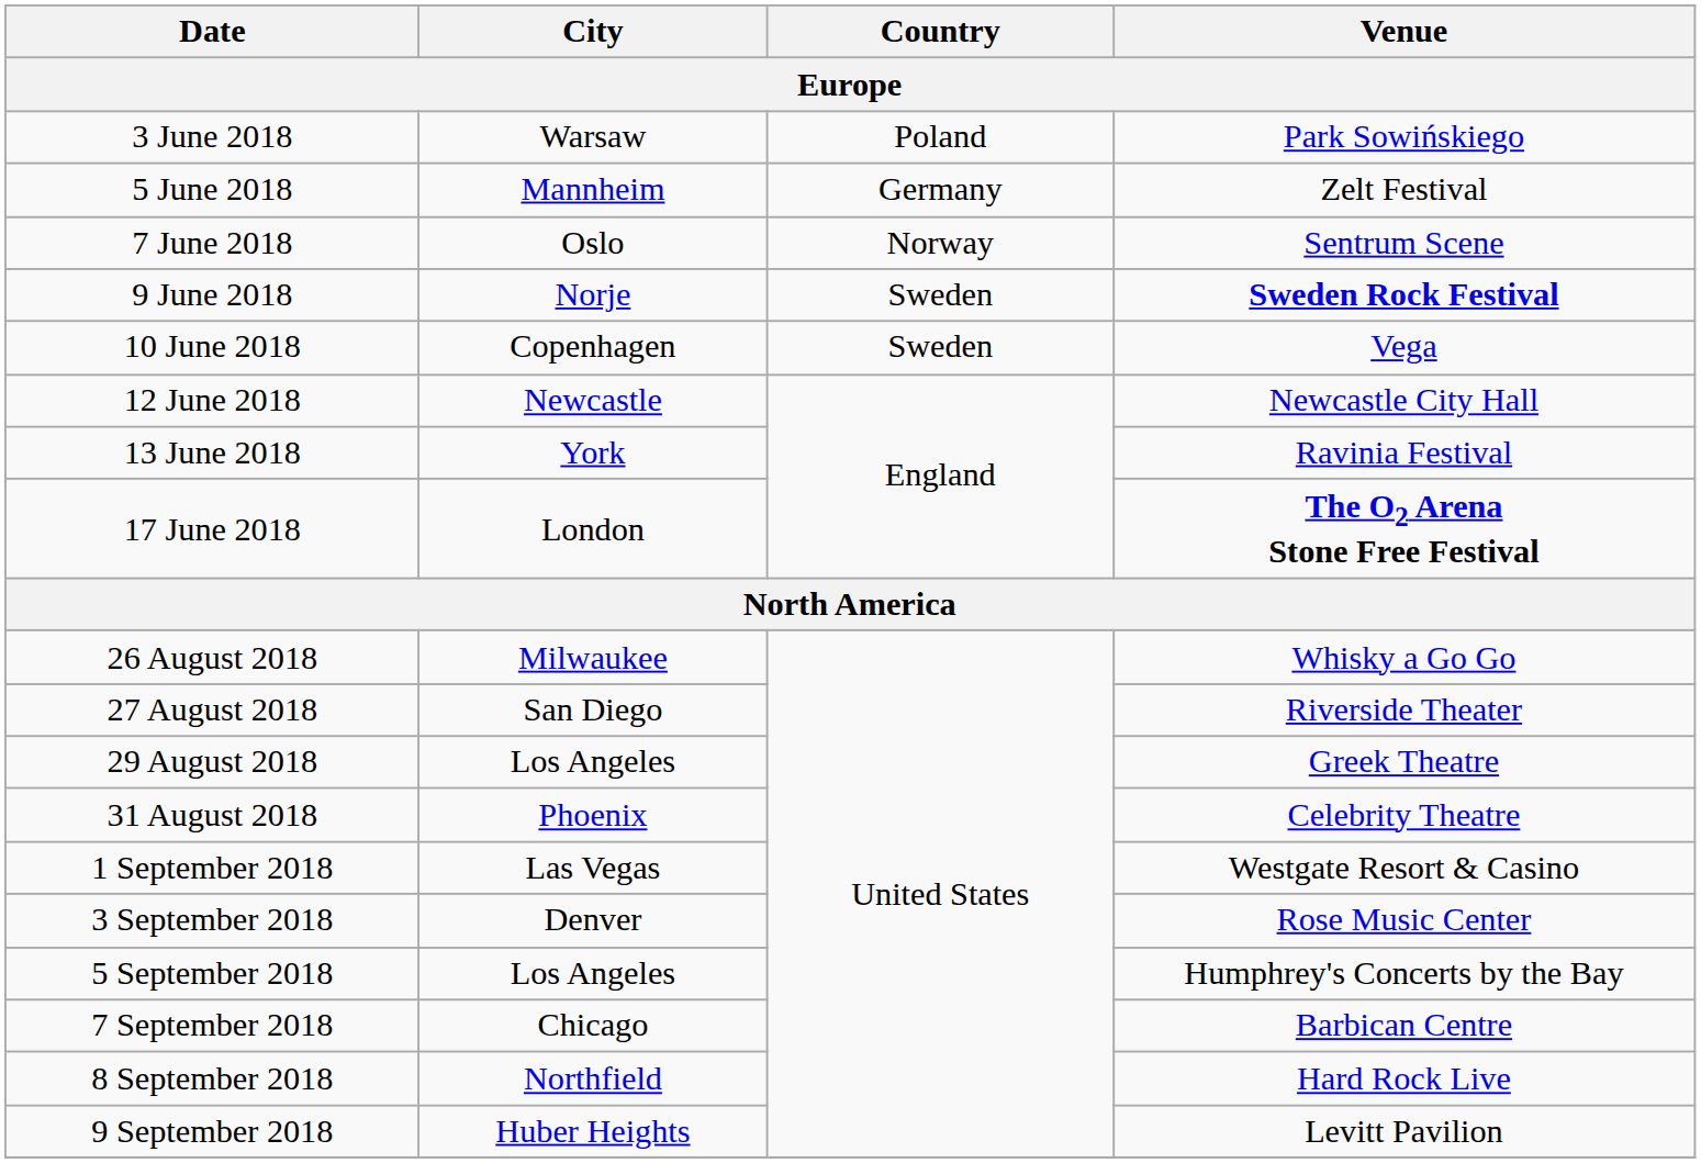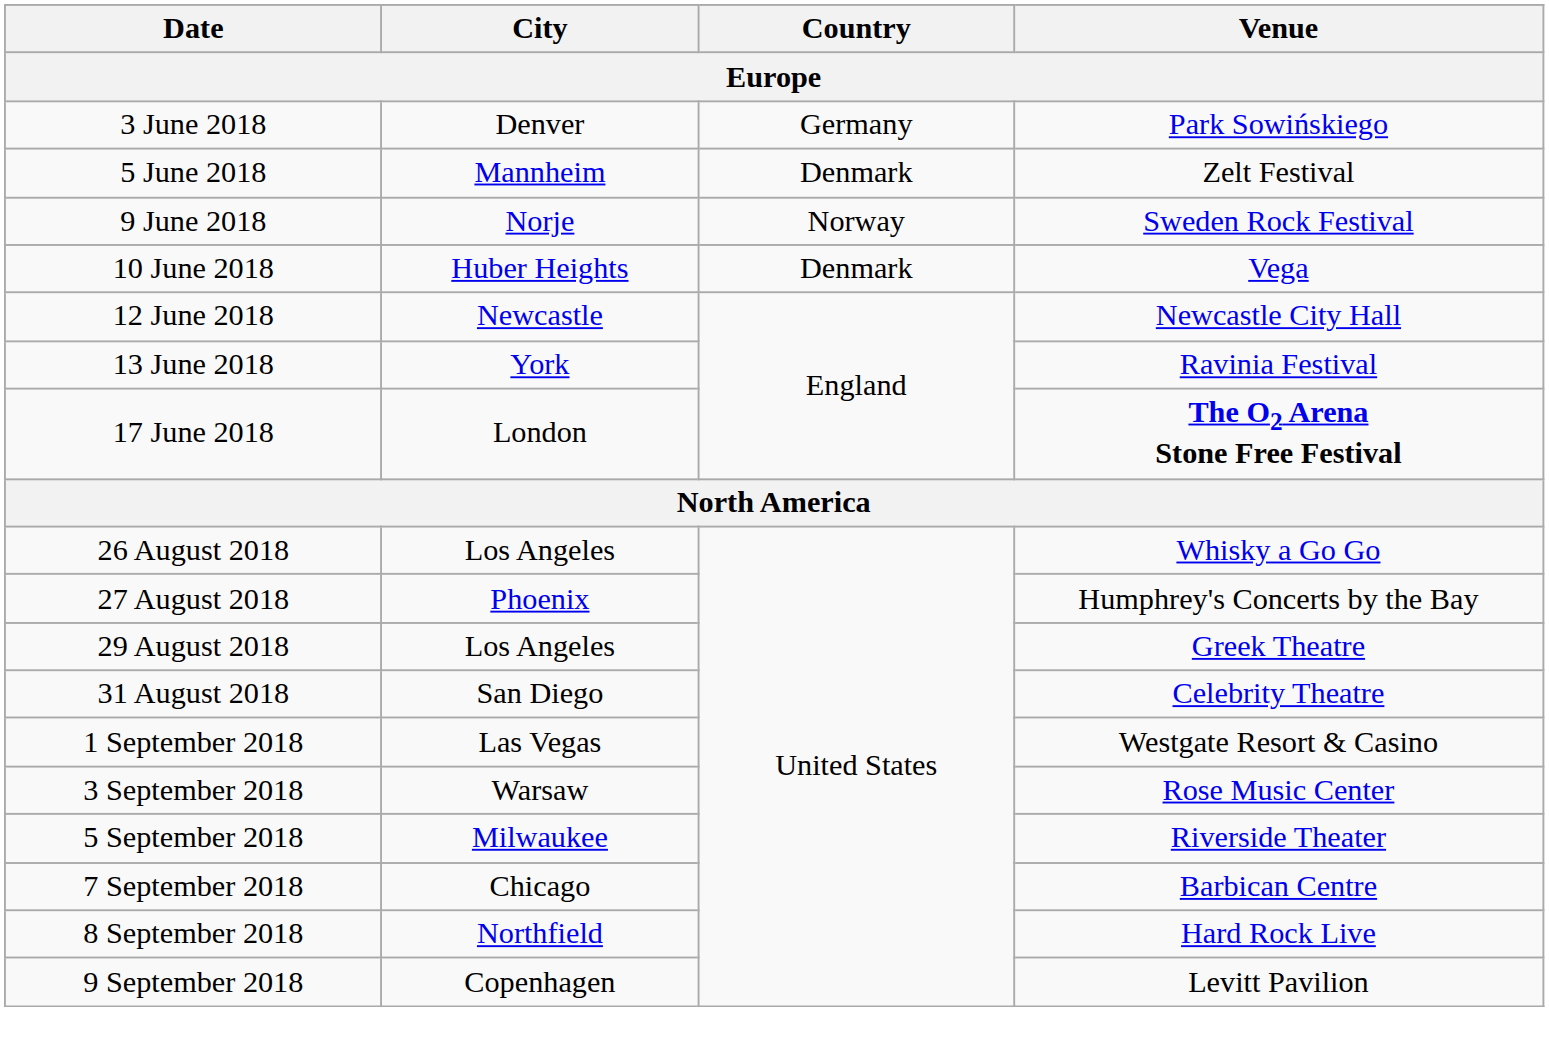 <table class="wikitable plainrowheaders" style="text-align:center;">
 <tr>
 <th scope="col" style="width:12em;">Date</th>
 <th scope="col" style="width:10em;">City</th>
 <th scope="col" style="width:10em;">Country</th>
 <th scope="col" style="width:17em;">Venue</th>
 </tr>
 <tr>
 <th colspan="4">Europe</th>
 </tr>
 <tr>
 <td>3 June 2018</td>
-<td>Warsaw</td>
-<td>Poland</td>
+<td>Denver</td>
+<td>Germany</td>
 <td><a href='#'>Park Sowińskiego</a></td>
 </tr>
 <tr>
 <td>5 June 2018</td>
 <td><a href='#'>Mannheim</a></td>
-<td>Germany</td>
+<td>Denmark</td>
 <td>Zelt Festival</td>
-</tr>
-<tr>
-<td>7 June 2018</td>
-<td>Oslo</td>
-<td>Norway</td>
-<td><a href='#'>Sentrum Scene</a></td>
 </tr>
 <tr>
 <td>9 June 2018</td>
 <td><a href='#'>Norje</a></td>
-<td>Sweden</td>
-<td><strong><a href='#'>Sweden Rock Festival</a></strong></td>
+<td>Norway</td>
+<td><a href='#'>Sweden Rock Festival</a></td>
 </tr>
 <tr>
 <td>10 June 2018</td>
-<td>Copenhagen</td>
-<td>Sweden</td>
+<td><a href='#'>Huber Heights</a></td>
+<td>Denmark</td>
 <td><a href='#'>Vega</a></td>
 </tr>
 <tr>
 <td>12 June 2018</td>
 <td><a href='#'>Newcastle</a></td>
 <td rowspan="3">England</td>
 <td><a href='#'>Newcastle City Hall</a></td>
 </tr>
 <tr>
 <td>13 June 2018</td>
 <td><a href='#'>York</a></td>
 <td><a href='#'>Ravinia Festival</a></td>
 </tr>
 <tr>
 <td>17 June 2018</td>
 <td>London</td>
 <td><strong><a href='#'>The O<sub>2</sub> Arena</a><br>Stone Free Festival</strong></td>
 </tr>
 <tr>
 <th colspan="4">North America</th>
 </tr>
 <tr>
 <td>26 August 2018</td>
-<td><a href='#'>Milwaukee</a></td>
+<td>Los Angeles</td>
 <td rowspan="10">United States</td>
 <td><a href='#'>Whisky a Go Go</a></td>
 </tr>
 <tr>
 <td>27 August 2018</td>
-<td>San Diego</td>
-<td><a href='#'>Riverside Theater</a></td>
+<td><a href='#'>Phoenix</a></td>
+<td>Humphrey's Concerts by the Bay</td>
 </tr>
 <tr>
 <td>29 August 2018</td>
 <td>Los Angeles</td>
 <td><a href='#'>Greek Theatre</a></td>
 </tr>
 <tr>
 <td>31 August 2018</td>
-<td><a href='#'>Phoenix</a></td>
+<td>San Diego</td>
 <td><a href='#'>Celebrity Theatre</a></td>
 </tr>
 <tr>
 <td>1 September 2018</td>
 <td>Las Vegas</td>
 <td>Westgate Resort & Casino</td>
 </tr>
 <tr>
 <td>3 September 2018</td>
-<td>Denver</td>
+<td>Warsaw</td>
 <td><a href='#'>Rose Music Center</a></td>
 </tr>
 <tr>
 <td>5 September 2018</td>
-<td>Los Angeles</td>
-<td>Humphrey's Concerts by the Bay</td>
+<td><a href='#'>Milwaukee</a></td>
+<td><a href='#'>Riverside Theater</a></td>
 </tr>
 <tr>
 <td>7 September 2018</td>
 <td>Chicago</td>
 <td><a href='#'>Barbican Centre</a></td>
 </tr>
 <tr>
 <td>8 September 2018</td>
 <td><a href='#'>Northfield</a></td>
 <td><a href='#'>Hard Rock Live</a></td>
 </tr>
 <tr>
 <td>9 September 2018</td>
-<td><a href='#'>Huber Heights</a></td>
+<td>Copenhagen</td>
 <td>Levitt Pavilion</td>
 </tr>
 <tr>
 </tr>
 </table>
